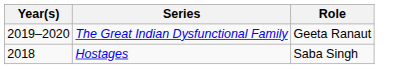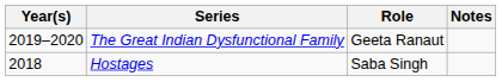 <table class="wikitable plainrowheaders sortable">
 <tr>
 <th scope="col">Year(s)</th>
 <th scope="col">Series</th>
 <th scope="col">Role</th>
+<th scope="col">Notes</th>
 </tr>
 <tr>
 <td>2019–2020</td>
 <td><em><a href='#'>The Great Indian Dysfunctional Family</a></em></td>
 <td>Geeta Ranaut</td>
+<td></td>
 </tr>
 <tr>
 <td>2018</td>
 <td><em><a href='#'>Hostages</a></em></td>
 <td>Saba Singh</td>
+<td></td>
 </tr>
 </table>
